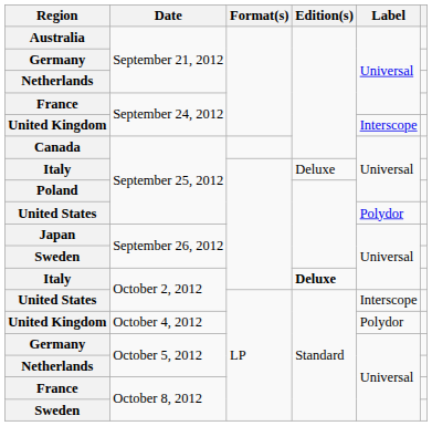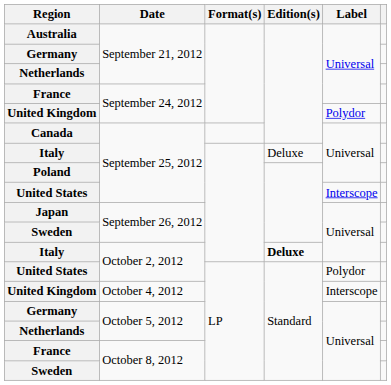 <table class="wikitable plainrowheaders">
 <tr>
 <th scope="col">Region</th>
 <th scope="col">Date</th>
 <th scope="col">Format(s)</th>
 <th scope="col">Edition(s)</th>
 <th scope="col">Label</th>
 <th scope="col"></th>
 </tr>
 <tr>
 <th scope="row">Australia</th>
 <td rowspan="3">September 21, 2012</td>
 <td rowspan="5"></td>
 <td rowspan="6"></td>
 <td rowspan="4"><a href='#'>Universal</a></td>
 <td align="center"></td>
 </tr>
 <tr>
 <th scope="row">Germany</th>
 <td align="center"></td>
 </tr>
 <tr>
 <th scope="row">Netherlands</th>
 <td align="center"></td>
 </tr>
 <tr>
 <th scope="row">France</th>
 <td rowspan="2">September 24, 2012</td>
 <td align="center"></td>
 </tr>
 <tr>
 <th scope="row">United Kingdom</th>
-<td><a href='#'>Interscope</a></td>
+<td><a href='#'>Polydor</a></td>
 <td align="center"></td>
 </tr>
 <tr>
 <th scope="row">Canada</th>
 <td rowspan="4">September 25, 2012</td>
 <td></td>
 <td rowspan="3">Universal</td>
 <td align="center"></td>
 </tr>
 <tr>
 <th scope="row">Italy</th>
 <td rowspan="6"></td>
 <td>Deluxe</td>
 <td align="center"></td>
 </tr>
 <tr>
 <th scope="row">Poland</th>
 <td rowspan="4"></td>
 <td align="center"></td>
 </tr>
 <tr>
 <th scope="row">United States</th>
-<td><a href='#'>Polydor</a></td>
+<td><a href='#'>Interscope</a></td>
 <td align="center"></td>
 </tr>
 <tr>
 <th scope="row">Japan</th>
 <td rowspan="2">September 26, 2012</td>
 <td rowspan="3">Universal</td>
 <td align="center"></td>
 </tr>
 <tr>
 <th scope="row">Sweden</th>
 <td align="center"></td>
 </tr>
 <tr>
 <th scope="row">Italy</th>
 <td rowspan="2">October 2, 2012</td>
 <td><strong>Deluxe</strong></td>
 <td align="center"></td>
 </tr>
 <tr>
 <th scope="row">United States</th>
 <td rowspan="6">LP</td>
 <td rowspan="6">Standard</td>
-<td>Interscope</td>
+<td>Polydor</td>
 <td align="center"></td>
 </tr>
 <tr>
 <th scope="row">United Kingdom</th>
 <td>October 4, 2012</td>
-<td>Polydor</td>
+<td>Interscope</td>
 <td align="center"></td>
 </tr>
 <tr>
 <th scope="row">Germany</th>
 <td rowspan="2">October 5, 2012</td>
 <td rowspan="4">Universal</td>
 <td align="center"></td>
 </tr>
 <tr>
 <th scope="row">Netherlands</th>
 <td align="center"></td>
 </tr>
 <tr>
 <th scope="row">France</th>
 <td rowspan="2">October 8, 2012</td>
 <td align="center"></td>
 </tr>
 <tr>
 <th scope="row">Sweden</th>
 <td align="center"></td>
 </tr>
 </table>
